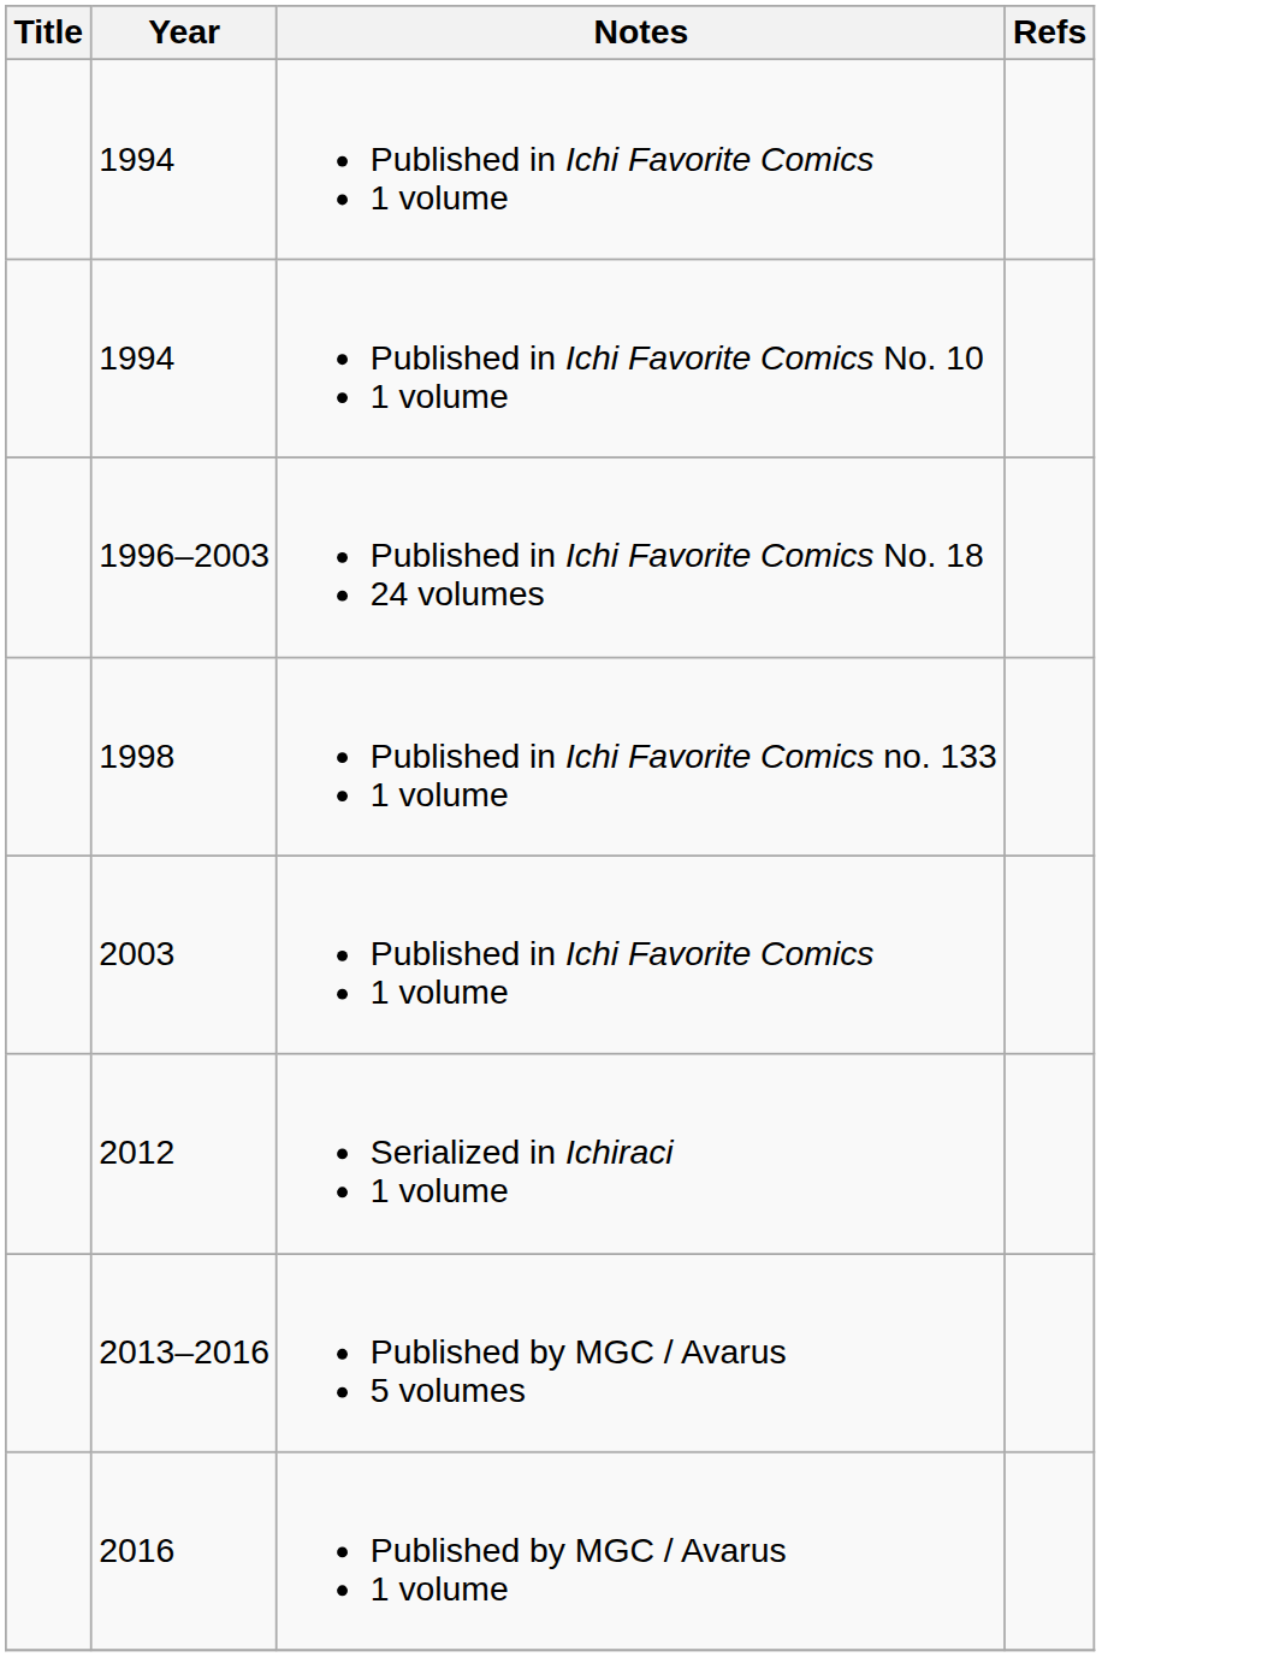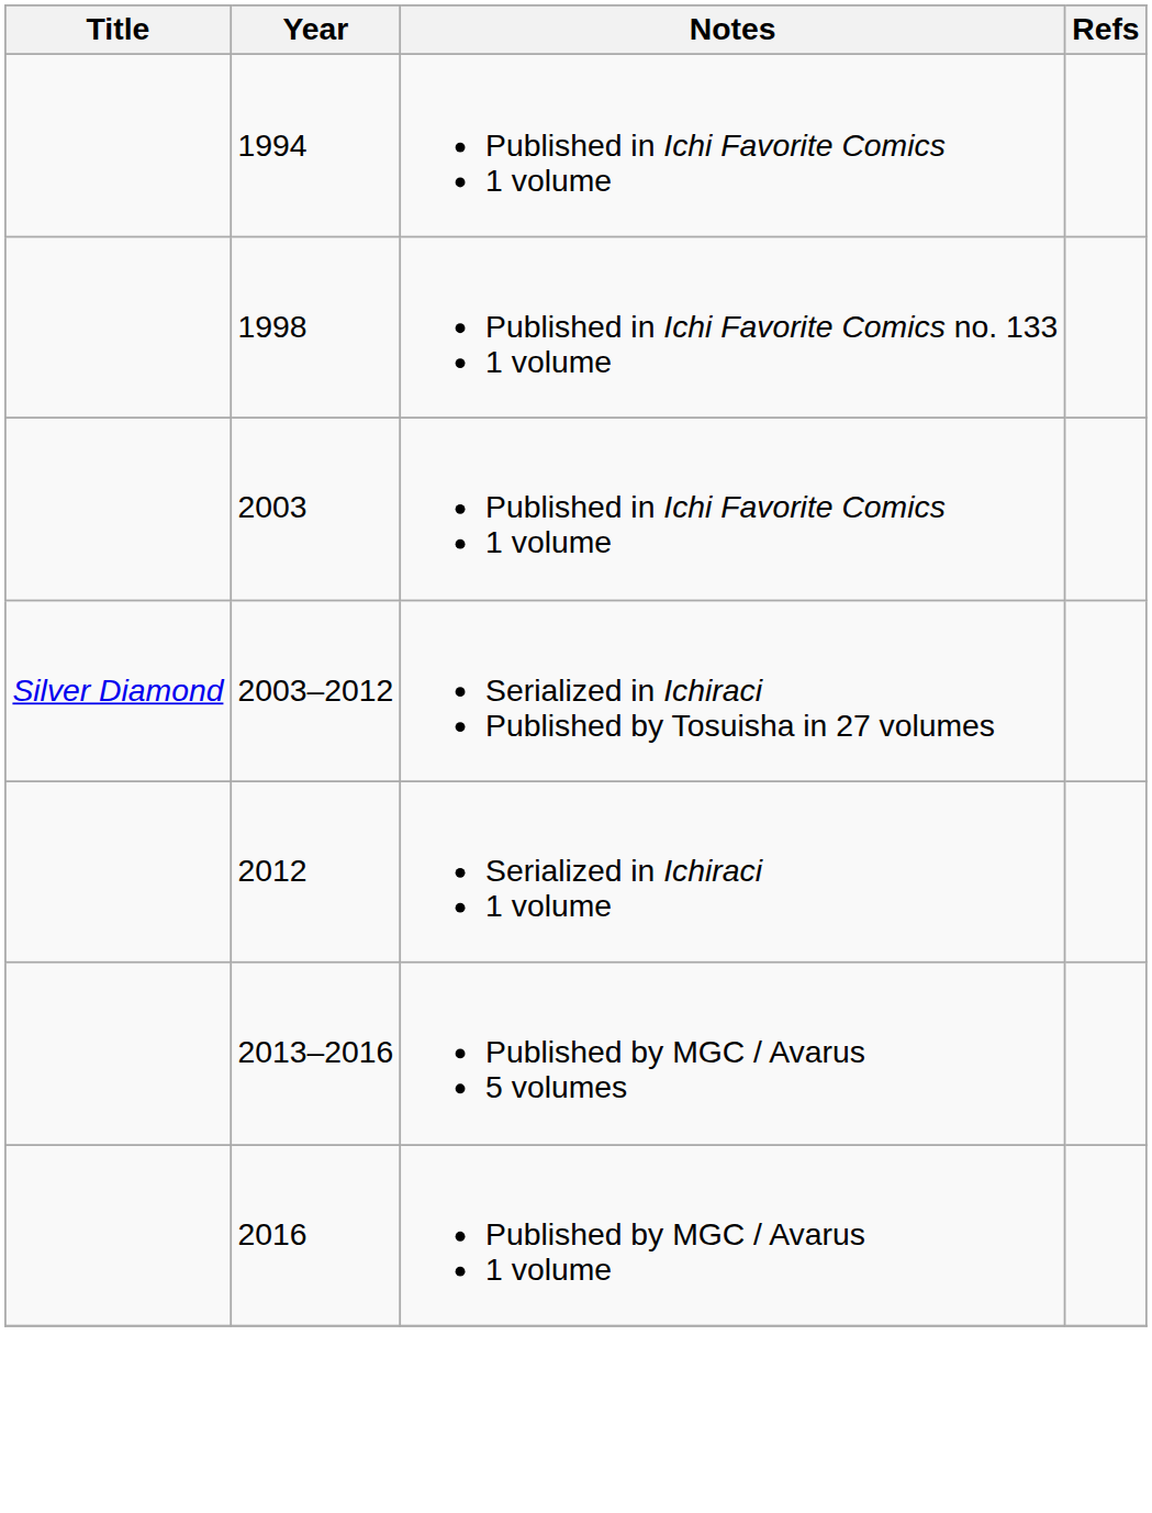 <table class="wikitable sortable">
 <tr>
 <th>Title</th>
 <th>Year</th>
 <th>Notes</th>
 <th>Refs</th>
 </tr>
 <tr>
 <td></td>
 <td>1994</td>
 <td><br><ul><li>Published in <em>Ichi Favorite Comics</em></li><li>1 volume</li></ul></td>
 <td></td>
 </tr>
 <tr>
 <td></td>
-<td>1994</td>
-<td><br><ul><li>Published in <em>Ichi Favorite Comics</em> No. 10</li><li>1 volume</li></ul></td>
-<td></td>
-</tr>
-<tr>
-<td></td>
-<td>1996–2003</td>
-<td><br><ul><li>Published in <em>Ichi Favorite Comics</em> No. 18</li><li>24 volumes</li></ul></td>
-<td></td>
-</tr>
-<tr>
-<td></td>
 <td>1998</td>
 <td><br><ul><li>Published in <em>Ichi Favorite Comics</em> no. 133</li><li>1 volume</li></ul></td>
 <td></td>
 </tr>
 <tr>
 <td></td>
 <td>2003</td>
 <td><br><ul><li>Published in <em>Ichi Favorite Comics</em></li><li>1 volume</li></ul></td>
+<td></td>
+</tr>
+<tr>
+<td><em><a href='#'>Silver Diamond</a></em></td>
+<td>2003–2012</td>
+<td><br><ul><li>Serialized in <em>Ichiraci</em></li><li>Published by Tosuisha in 27 volumes</li></ul></td>
 <td></td>
 </tr>
 <tr>
 <td></td>
 <td>2012</td>
 <td><br><ul><li>Serialized in <em>Ichiraci</em></li><li>1 volume</li></ul></td>
 <td></td>
 </tr>
 <tr>
 <td></td>
 <td>2013–2016</td>
 <td><br><ul><li>Published by MGC / Avarus</li><li>5 volumes</li></ul></td>
 <td></td>
 </tr>
 <tr>
 <td></td>
 <td>2016</td>
 <td><br><ul><li>Published by MGC / Avarus</li><li>1 volume</li></ul></td>
 <td></td>
 </tr>
 <tr>
 </tr>
 </table>
